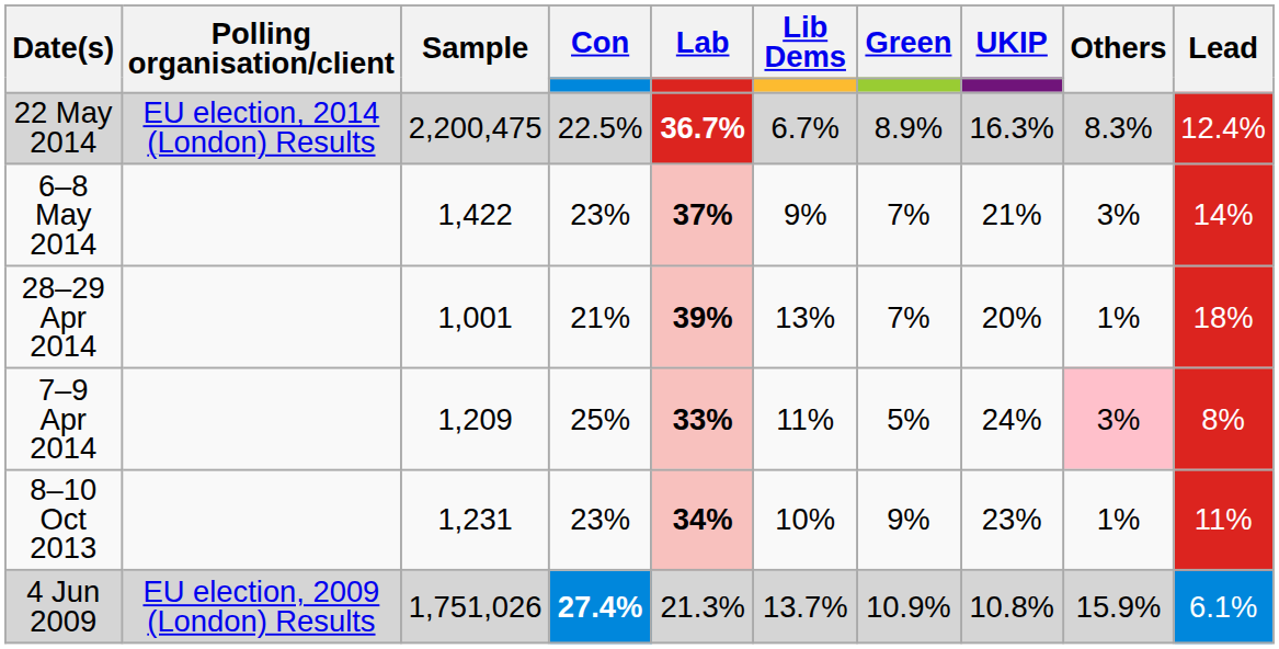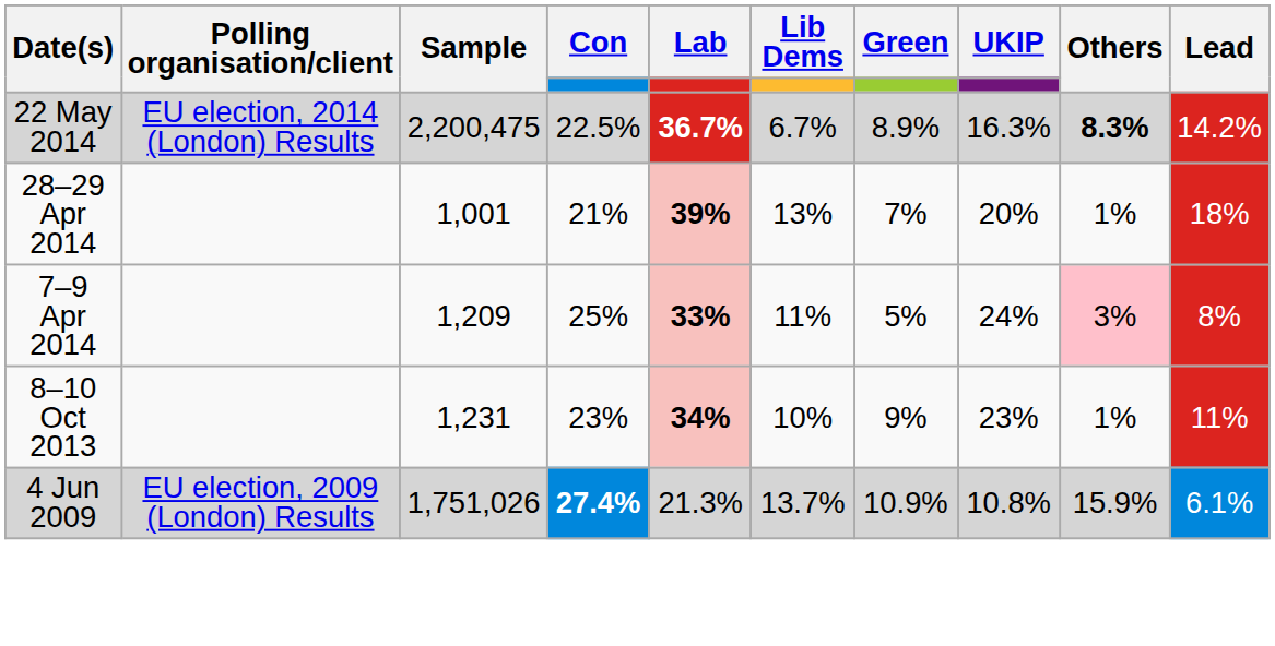 <table class="wikitable sortable" style="text-align:center; font-size:90%; line-height:14px">
 <tr>
 <th rowspan="2">Date(s)</th>
 <th rowspan="2">Polling organisation/client</th>
 <th rowspan="2">Sample</th>
 <th><a href='#'>Con</a></th>
 <th><a href='#'>Lab</a></th>
 <th><a href='#'>Lib Dems</a></th>
 <th><a href='#'>Green</a></th>
 <th><a href='#'>UKIP</a></th>
 <th rowspan="2">Others</th>
 <th rowspan="2">Lead</th>
 </tr>
 <tr>
 <th class="unsortable" style="background:#0087dc; width:60px;"></th>
 <th class="unsortable" style="background:#dc241f; width:60px;"></th>
 <th class="unsortable" style="background:#fdbb30; width:60px;"></th>
 <th class="unsortable" style="background:#9c3; width:60px;"></th>
 <th class="unsortable" style="background:#70147a; width:60px;"></th>
 </tr>
 <tr>
 <td style="background:#D5D5D5">22 May 2014</td>
 <td style="background:#D5D5D5"><a href='#'>EU election, 2014 (London) Results</a></td>
 <td style="background:#D5D5D5">2,200,475</td>
 <td style="background:#D5D5D5">22.5%</td>
 <td style="background:#DC241F; color:white;"><strong>36.7%</strong></td>
 <td style="background:#D5D5D5">6.7%</td>
 <td style="background:#D5D5D5">8.9%</td>
 <td style="background:#D5D5D5">16.3%</td>
-<td style="background:#D5D5D5">8.3%</td>
-<td style="background:#DC241F; color:white;">12.4%</td>
-</tr>
-<tr>
-<td>6–8 May 2014</td>
-<td></td>
-<td>1,422</td>
-<td>23%</td>
-<td style="background:#F8C1BE"><strong>37%</strong></td>
-<td>9%</td>
-<td>7%</td>
-<td>21%</td>
-<td>3%</td>
-<td style="background:#DC241F; color:white;">14%</td>
+<td style="background:#D5D5D5"><strong>8.3%</strong></td>
+<td style="background:#DC241F; color:white;">14.2%</td>
 </tr>
 <tr>
 <td>28–29 Apr 2014</td>
 <td></td>
 <td>1,001</td>
 <td>21%</td>
 <td style="background:#F8C1BE"><strong>39%</strong></td>
 <td>13%</td>
 <td>7%</td>
 <td>20%</td>
 <td>1%</td>
 <td style="background:#DC241F; color:white;">18%</td>
 </tr>
 <tr>
 <td>7–9 Apr 2014</td>
 <td></td>
 <td>1,209</td>
 <td>25%</td>
 <td style="background:#F8C1BE"><strong>33%</strong></td>
 <td>11%</td>
 <td>5%</td>
 <td>24%</td>
 <td style="background: pink;">3%</td>
 <td style="background:#DC241F; color:white;">8%</td>
 </tr>
 <tr>
 <td>8–10 Oct 2013</td>
 <td></td>
 <td>1,231</td>
 <td>23%</td>
 <td style="background:#F8C1BE"><strong>34%</strong></td>
 <td>10%</td>
 <td>9%</td>
 <td>23%</td>
 <td>1%</td>
 <td style="background:#DC241F; color:white;">11%</td>
 </tr>
 <tr>
 <td style="background:#D5D5D5">4 Jun 2009</td>
 <td style="background:#D5D5D5"><a href='#'>EU election, 2009 (London) Results</a></td>
 <td style="background:#D5D5D5">1,751,026</td>
 <td style="background:#0087DC; color:white;"><strong>27.4%</strong></td>
 <td style="background:#D5D5D5">21.3%</td>
 <td style="background:#D5D5D5">13.7%</td>
 <td style="background:#D5D5D5">10.9%</td>
 <td style="background:#D5D5D5">10.8%</td>
 <td style="background:#D5D5D5">15.9%</td>
 <td style="background:#0087DC; color:white;">6.1%</td>
 </tr>
 </table>
